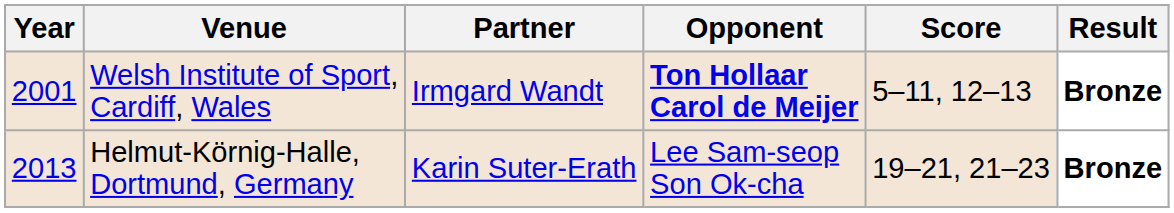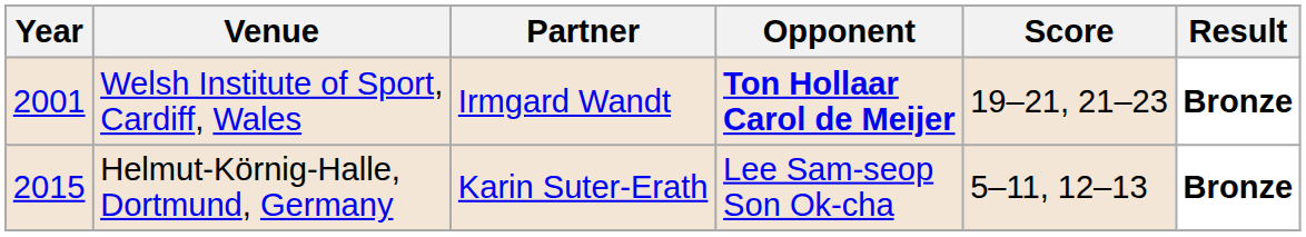 <table class="sortable wikitable" style="font-size: 90%;">
 <tr>
 <th>Year</th>
 <th>Venue</th>
 <th>Partner</th>
 <th>Opponent</th>
 <th>Score</th>
 <th>Result</th>
 </tr>
 <tr style="background:#F3E6D7">
 <td align="center"><a href='#'>2001</a></td>
 <td align="left"><a href='#'>Welsh Institute of Sport</a>,<br><a href='#'>Cardiff</a>, <a href='#'>Wales</a></td>
 <td align="left"> <a href='#'>Irmgard Wandt</a></td>
 <td align="left"><strong> <a href='#'>Ton Hollaar</a> <br>  <a href='#'>Carol de Meijer</a></strong></td>
+<td align="left">19–21, 21–23</td>
+<td style="text-align:left; background:white"> <strong>Bronze</strong></td>
+</tr>
+<tr style="background:#F3E6D7">
+<td align="center"><a href='#'>2015</a></td>
+<td align="left">Helmut-Körnig-Halle,<br><a href='#'>Dortmund</a>, <a href='#'>Germany</a></td>
+<td align="left"> <a href='#'>Karin Suter-Erath</a></td>
+<td align="left"> <a href='#'>Lee Sam-seop</a> <br>  <a href='#'>Son Ok-cha</a></td>
 <td align="left">5–11, 12–13</td>
 <td style="text-align:left; background:white"> <strong>Bronze</strong></td>
 </tr>
-<tr style="background:#F3E6D7">
-<td align="center"><a href='#'>2013</a></td>
-<td align="left">Helmut-Körnig-Halle,<br><a href='#'>Dortmund</a>, <a href='#'>Germany</a></td>
-<td align="left"> <a href='#'>Karin Suter-Erath</a></td>
-<td align="left"> <a href='#'>Lee Sam-seop</a> <br>  <a href='#'>Son Ok-cha</a></td>
-<td align="left">19–21, 21–23</td>
-<td style="text-align:left; background:white"> <strong>Bronze</strong></td>
-</tr>
 </table>
